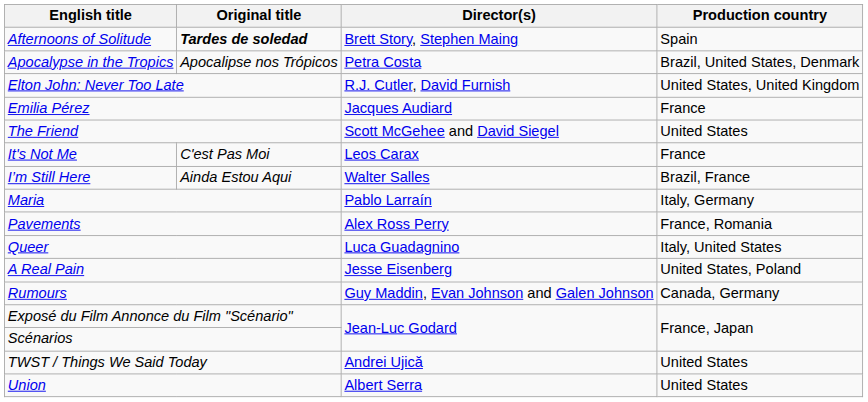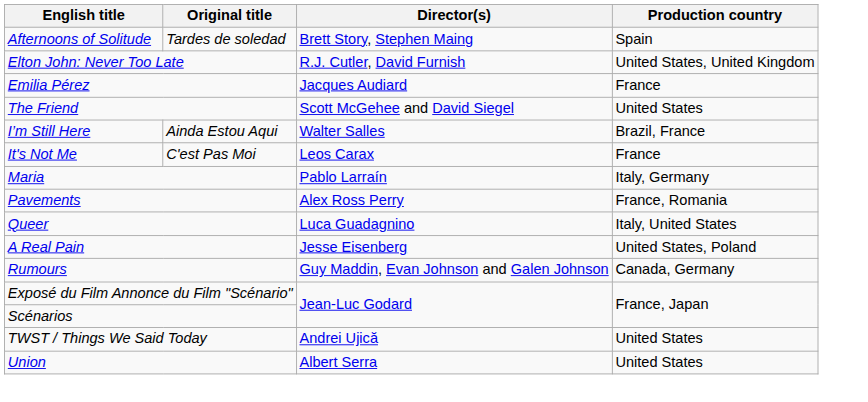 <table class="wikitable">
 <tr>
 <th>English title</th>
 <th>Original title</th>
 <th>Director(s)</th>
 <th>Production country</th>
 </tr>
 <tr>
 <td><em><a href='#'>Afternoons of Solitude</a></em></td>
-<td><strong><em>Tardes de soledad</em></strong></td>
+<td><em>Tardes de soledad</em></td>
 <td><a href='#'>Brett Story</a>, <a href='#'>Stephen Maing</a></td>
 <td>Spain</td>
-</tr>
-<tr>
-<td><em><a href='#'>Apocalypse in the Tropics</a></em></td>
-<td><em>Apocalipse nos Trópicos</em></td>
-<td><a href='#'>Petra Costa</a></td>
-<td>Brazil, United States, Denmark</td>
 </tr>
 <tr>
 <td colspan="2"><em><a href='#'>Elton John: Never Too Late</a></em></td>
 <td><a href='#'>R.J. Cutler</a>, <a href='#'>David Furnish</a></td>
 <td>United States, United Kingdom</td>
 </tr>
 <tr>
 <td colspan="2"><em><a href='#'>Emilia Pérez</a></em></td>
 <td><a href='#'>Jacques Audiard</a></td>
 <td>France</td>
 </tr>
 <tr>
 <td colspan="2"><em><a href='#'>The Friend</a></em></td>
 <td><a href='#'>Scott McGehee</a> and <a href='#'>David Siegel</a></td>
 <td>United States</td>
 </tr>
 <tr>
+<td><em><a href='#'>I’m Still Here</a></em></td>
+<td><em>Ainda Estou Aqui</em></td>
+<td><a href='#'>Walter Salles</a></td>
+<td>Brazil, France</td>
+</tr>
+<tr>
 <td><em><a href='#'>It's Not Me</a></em></td>
 <td><em>C'est Pas Moi</em></td>
 <td><a href='#'>Leos Carax</a></td>
 <td>France</td>
-</tr>
-<tr>
-<td><em><a href='#'>I’m Still Here</a></em></td>
-<td><em>Ainda Estou Aqui</em></td>
-<td><a href='#'>Walter Salles</a></td>
-<td>Brazil, France</td>
 </tr>
 <tr>
 <td colspan="2"><em><a href='#'>Maria</a></em></td>
 <td><a href='#'>Pablo Larraín</a></td>
 <td>Italy, Germany</td>
 </tr>
 <tr>
 <td colspan="2"><em><a href='#'>Pavements</a></em></td>
 <td><a href='#'>Alex Ross Perry</a></td>
 <td>France, Romania</td>
 </tr>
 <tr>
 <td colspan="2"><a href='#'><em>Queer</em></a></td>
 <td><a href='#'>Luca Guadagnino</a></td>
 <td>Italy, United States</td>
 </tr>
 <tr>
 <td colspan="2"><em><a href='#'>A Real Pain</a></em></td>
 <td><a href='#'>Jesse Eisenberg</a></td>
 <td>United States, Poland</td>
 </tr>
 <tr>
 <td colspan="2"><em><a href='#'>Rumours</a></em></td>
 <td><a href='#'>Guy Maddin</a>, <a href='#'>Evan Johnson</a> and <a href='#'>Galen Johnson</a></td>
 <td>Canada, Germany</td>
 </tr>
 <tr>
 <td colspan="2"><em>Exposé du Film Annonce du Film "Scénario"</em></td>
 <td rowspan="2"><a href='#'>Jean-Luc Godard</a></td>
 <td rowspan="2">France, Japan</td>
 </tr>
 <tr>
 <td colspan="2"><em>Scénarios</em></td>
 </tr>
 <tr>
 <td colspan="2"><em>TWST / Things We Said Today</em></td>
 <td><a href='#'>Andrei Ujică</a></td>
 <td>United States</td>
 </tr>
 <tr>
 <td colspan="2"><em><a href='#'>Union</a></em></td>
 <td><a href='#'>Albert Serra</a></td>
 <td>United States</td>
 </tr>
 </table>
